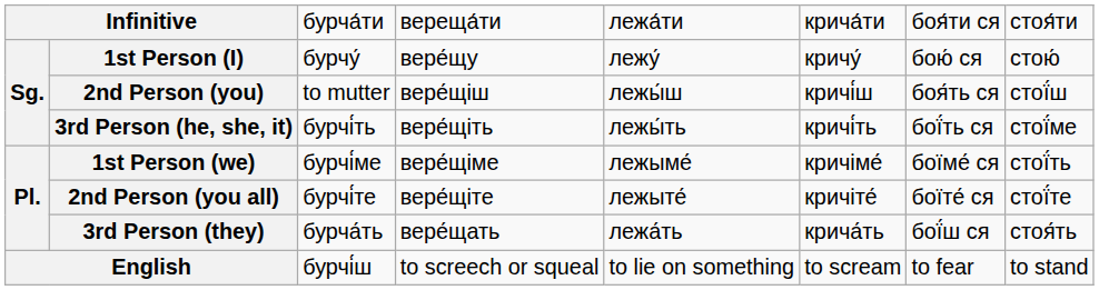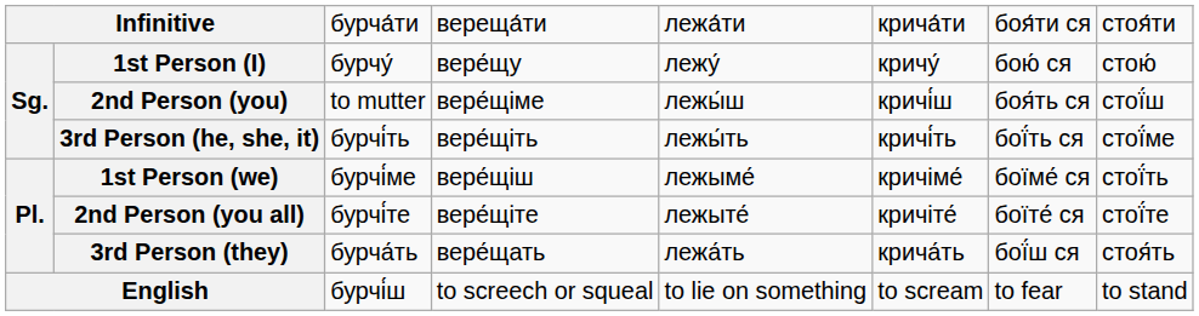 <table class=wikitable>
 <tr>
 <th colspan="2">Infinitive</th>
 <td>бурча́ти</td>
 <td>вереща́ти</td>
 <td>лежа́ти</td>
 <td>крича́ти</td>
 <td>боя́ти ся</td>
 <td>стоя́ти</td>
 </tr>
 <tr>
 <th rowspan="3">Sg.</th>
 <th>1st Person (I)</th>
 <td>бурчу́</td>
 <td>вере́щу</td>
 <td>лежу́</td>
 <td>кричу́</td>
 <td>бою́ ся</td>
 <td>стою́</td>
 </tr>
 <tr>
 <th>2nd Person (you)</th>
 <td>to mutter</td>
-<td>вере́щіш</td>
+<td>вере́щіме</td>
 <td>лежы́ш</td>
 <td>кричі́ш</td>
 <td>боя́ть ся</td>
 <td>стої́ш</td>
 </tr>
 <tr>
 <th>3rd Person (he, she, it)</th>
 <td>бурчі́ть</td>
 <td>вере́щіть</td>
 <td>лежы́ть</td>
 <td>кричі́ть</td>
 <td>бої́ть ся</td>
 <td>стої́ме</td>
 </tr>
 <tr>
 <th rowspan="3">Pl.</th>
 <th>1st Person (we)</th>
 <td>бурчі́ме</td>
-<td>вере́щіме</td>
+<td>вере́щіш</td>
 <td>лежыме́</td>
 <td>кричіме́</td>
 <td>боїме́ ся</td>
 <td>стої́ть</td>
 </tr>
 <tr>
 <th>2nd Person (you all)</th>
 <td>бурчі́те</td>
 <td>вере́щіте</td>
 <td>лежыте́</td>
 <td>кричіте́</td>
 <td>боїте́ ся</td>
 <td>стої́те</td>
 </tr>
 <tr>
 <th>3rd Person (they)</th>
 <td>бурча́ть</td>
 <td>вере́щать</td>
 <td>лежа́ть</td>
 <td>крича́ть</td>
 <td>бої́ш ся</td>
 <td>стоя́ть</td>
 </tr>
 <tr>
 <th colspan="2">English</th>
 <td>бурчі́ш</td>
 <td>to screech or squeal</td>
 <td>to lie on something</td>
 <td>to scream</td>
 <td>to fear</td>
 <td>to stand</td>
 </tr>
 </table>
